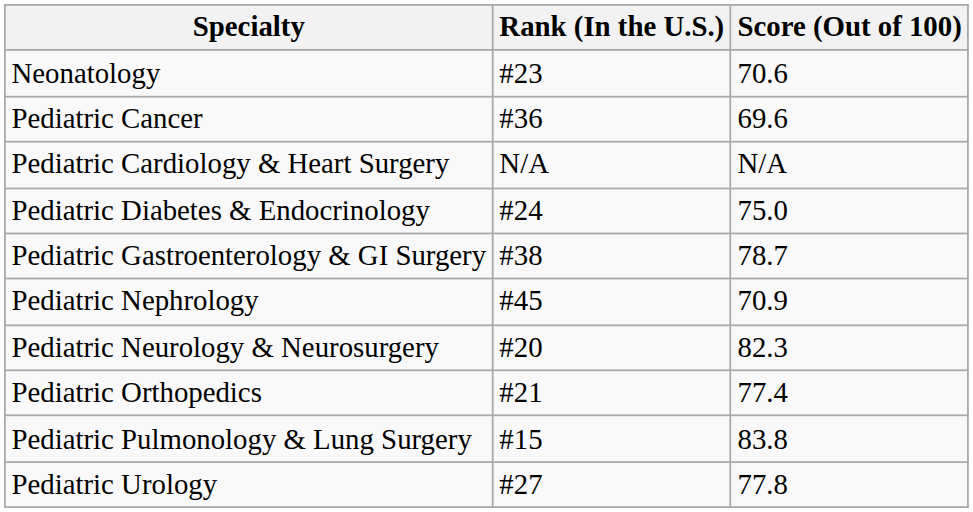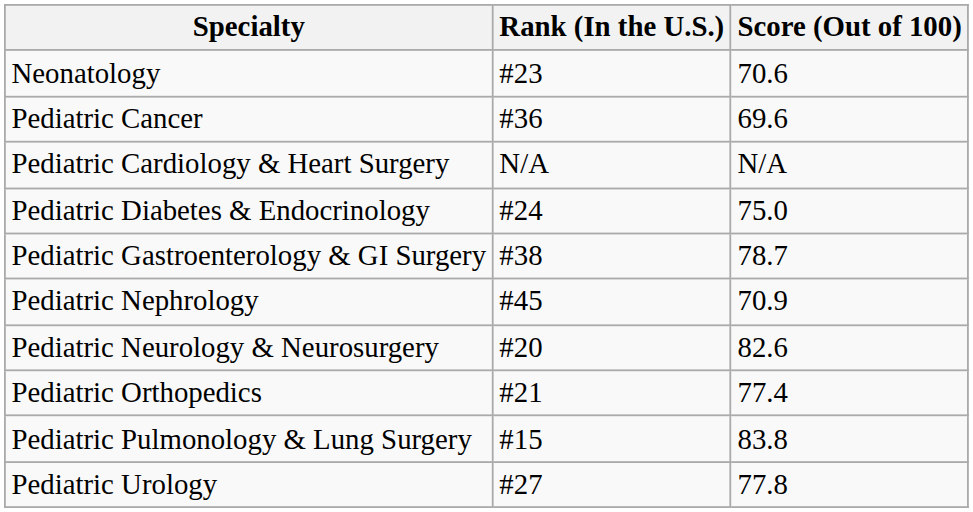 <table class="wikitable">
 <tr>
 <th>Specialty</th>
 <th>Rank (In the U.S.)</th>
 <th>Score (Out of 100)</th>
 </tr>
 <tr>
 <td>Neonatology</td>
 <td>#23</td>
 <td>70.6</td>
 </tr>
 <tr>
 <td>Pediatric Cancer</td>
 <td>#36</td>
 <td>69.6</td>
 </tr>
 <tr>
 <td>Pediatric Cardiology & Heart Surgery</td>
 <td>N/A</td>
 <td>N/A</td>
 </tr>
 <tr>
 <td>Pediatric Diabetes & Endocrinology</td>
 <td>#24</td>
 <td>75.0</td>
 </tr>
 <tr>
 <td>Pediatric Gastroenterology & GI Surgery</td>
 <td>#38</td>
 <td>78.7</td>
 </tr>
 <tr>
 <td>Pediatric Nephrology</td>
 <td>#45</td>
 <td>70.9</td>
 </tr>
 <tr>
 <td>Pediatric Neurology & Neurosurgery</td>
 <td>#20</td>
-<td>82.3</td>
+<td>82.6</td>
 </tr>
 <tr>
 <td>Pediatric Orthopedics</td>
 <td>#21</td>
 <td>77.4</td>
 </tr>
 <tr>
 <td>Pediatric Pulmonology & Lung Surgery</td>
 <td>#15</td>
 <td>83.8</td>
 </tr>
 <tr>
 <td>Pediatric Urology</td>
 <td>#27</td>
 <td>77.8</td>
 </tr>
 </table>
